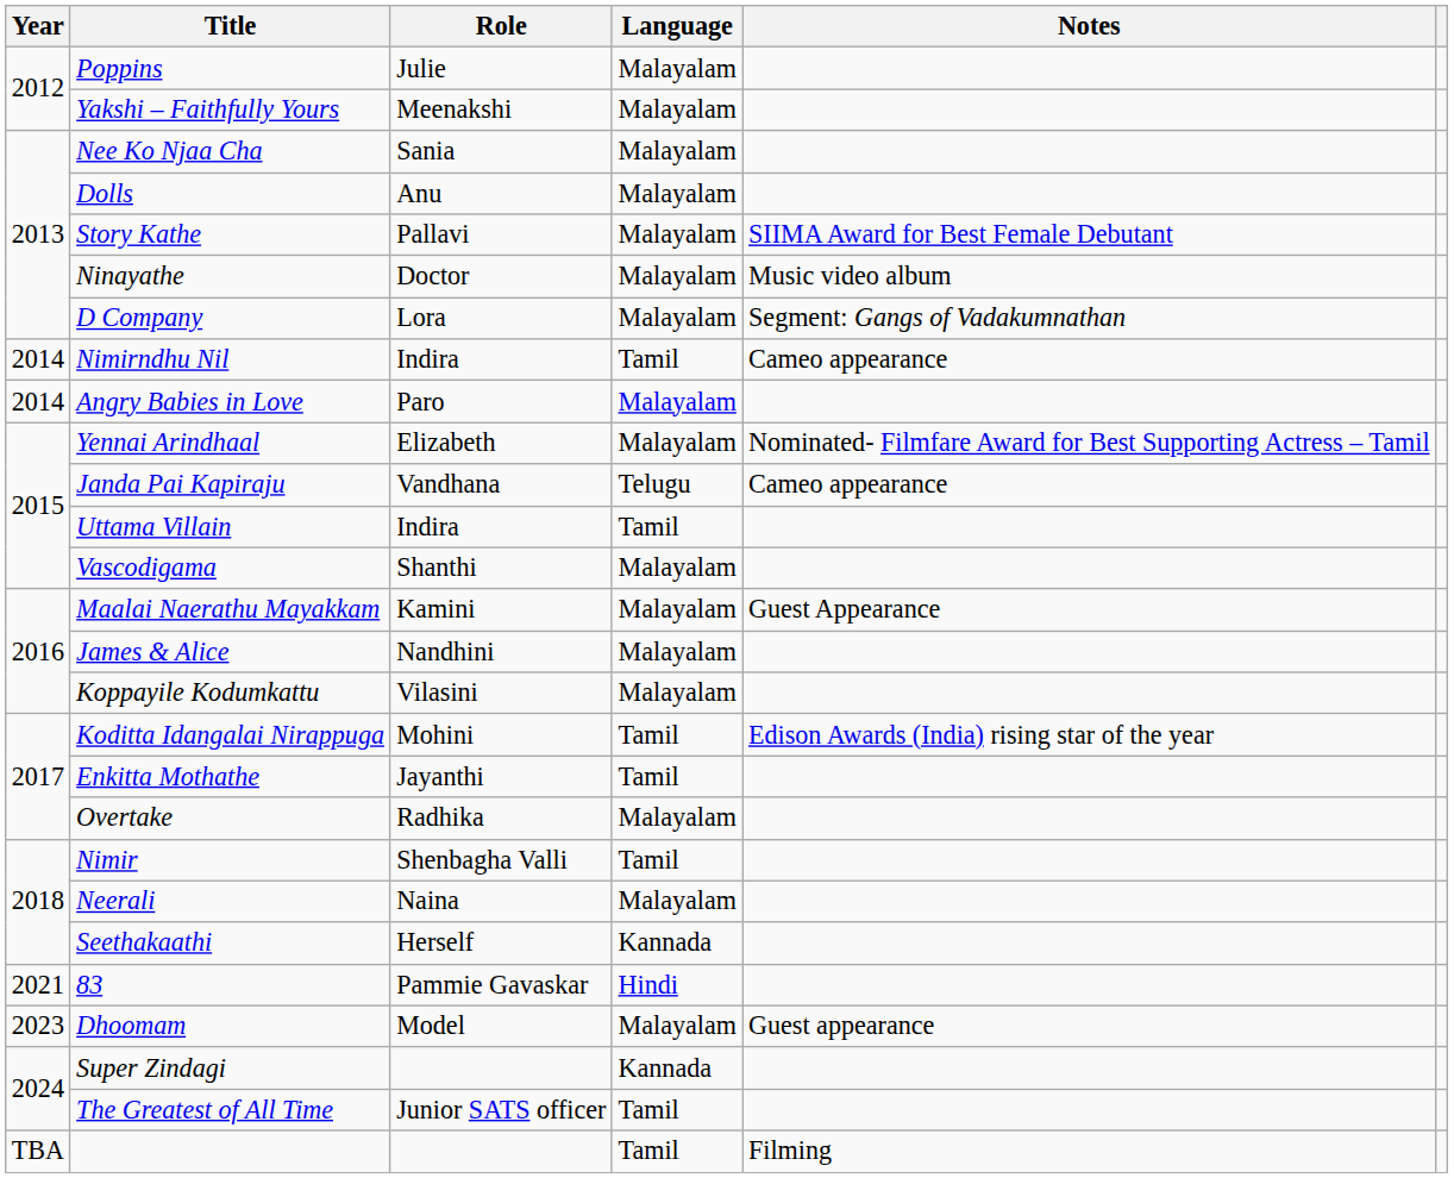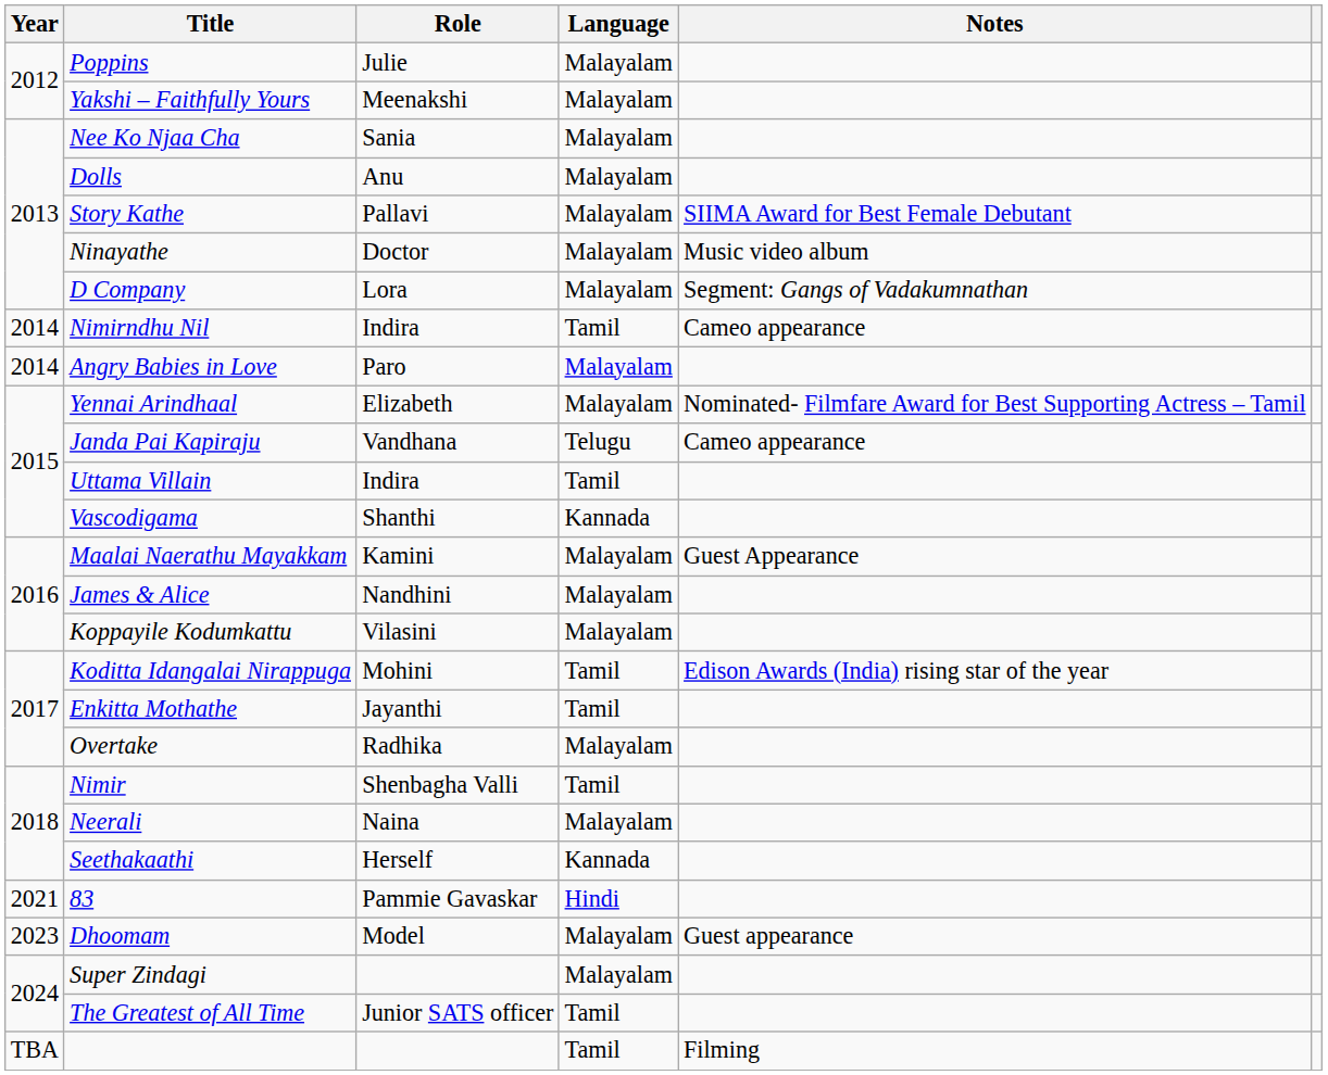 <table class="wikitable sortable plainrowheaders">
 <tr>
 <th>Year</th>
 <th>Title</th>
 <th>Role</th>
 <th>Language</th>
 <th class="unsortable">Notes</th>
 <th class="unsortable"></th>
 </tr>
 <tr>
 <td rowspan="2">2012</td>
 <td><em><a href='#'>Poppins</a></em></td>
 <td>Julie</td>
 <td>Malayalam</td>
 <td></td>
 <td></td>
 </tr>
 <tr>
 <td><em><a href='#'>Yakshi&nbsp;– Faithfully Yours</a></em></td>
 <td>Meenakshi</td>
 <td>Malayalam</td>
 <td></td>
 <td></td>
 </tr>
 <tr>
 <td rowspan="5">2013</td>
 <td><em><a href='#'>Nee Ko Njaa Cha</a></em></td>
 <td>Sania</td>
 <td>Malayalam</td>
 <td></td>
 <td></td>
 </tr>
 <tr>
 <td><em><a href='#'>Dolls</a></em></td>
 <td>Anu</td>
 <td>Malayalam</td>
 <td></td>
 <td></td>
 </tr>
 <tr>
 <td><em><a href='#'>Story Kathe</a></em></td>
 <td>Pallavi</td>
 <td>Malayalam</td>
 <td><a href='#'>SIIMA Award for Best Female Debutant</a></td>
 <td></td>
 </tr>
 <tr>
 <td><em>Ninayathe</em></td>
 <td>Doctor</td>
 <td>Malayalam</td>
 <td>Music video album</td>
 <td></td>
 </tr>
 <tr>
 <td><em><a href='#'>D Company</a></em></td>
 <td>Lora</td>
 <td>Malayalam</td>
 <td>Segment: <em>Gangs of Vadakumnathan</em></td>
 <td></td>
 </tr>
 <tr>
 <td>2014</td>
 <td><em><a href='#'>Nimirndhu Nil</a></em></td>
 <td>Indira</td>
 <td>Tamil</td>
 <td>Cameo appearance</td>
 <td></td>
 </tr>
 <tr>
 <td>2014</td>
 <td><em><a href='#'>Angry Babies in Love</a></em></td>
 <td>Paro</td>
 <td><a href='#'>Malayalam</a></td>
 <td></td>
 <td></td>
 </tr>
 <tr>
 <td rowspan="4">2015</td>
 <td><em><a href='#'>Yennai Arindhaal</a></em></td>
 <td>Elizabeth</td>
 <td>Malayalam</td>
 <td>Nominated- <a href='#'>Filmfare Award for Best Supporting Actress&nbsp;– Tamil</a></td>
 <td></td>
 </tr>
 <tr>
 <td><em><a href='#'>Janda Pai Kapiraju</a></em></td>
 <td>Vandhana</td>
 <td>Telugu</td>
 <td>Cameo appearance</td>
 <td></td>
 </tr>
 <tr>
 <td><em><a href='#'>Uttama Villain</a></em></td>
 <td>Indira</td>
 <td Tamil language>Tamil</td>
 <td></td>
 <td></td>
 </tr>
 <tr>
 <td><em><a href='#'>Vascodigama</a></em></td>
 <td>Shanthi</td>
-<td>Malayalam</td>
+<td>Kannada</td>
 <td></td>
 <td></td>
 </tr>
 <tr>
 <td rowspan="3">2016</td>
 <td><em><a href='#'>Maalai Naerathu Mayakkam</a></em></td>
 <td>Kamini</td>
 <td>Malayalam</td>
 <td>Guest Appearance</td>
 <td></td>
 </tr>
 <tr>
 <td><em><a href='#'>James & Alice</a></em></td>
 <td>Nandhini</td>
 <td>Malayalam</td>
 <td></td>
 <td></td>
 </tr>
 <tr>
 <td><em>Koppayile Kodumkattu</em></td>
 <td>Vilasini</td>
 <td>Malayalam</td>
 <td></td>
 <td></td>
 </tr>
 <tr>
 <td rowspan="3">2017</td>
 <td><em><a href='#'>Koditta Idangalai Nirappuga</a></em></td>
 <td>Mohini</td>
 <td Tamil language>Tamil</td>
 <td><a href='#'>Edison Awards (India)</a> rising star of the year</td>
 <td></td>
 </tr>
 <tr>
 <td><em><a href='#'>Enkitta Mothathe</a></em></td>
 <td>Jayanthi</td>
 <td Tamil language>Tamil</td>
 <td></td>
 <td></td>
 </tr>
 <tr>
 <td><em>Overtake</em></td>
 <td>Radhika</td>
 <td>Malayalam</td>
 <td></td>
 <td></td>
 </tr>
 <tr>
 <td rowspan="3">2018</td>
 <td><em><a href='#'>Nimir</a></em></td>
 <td>Shenbagha Valli</td>
 <td Tamil language>Tamil</td>
 <td></td>
 <td></td>
 </tr>
 <tr>
 <td><em><a href='#'>Neerali</a></em></td>
 <td>Naina</td>
 <td>Malayalam</td>
 <td></td>
 <td></td>
 </tr>
 <tr>
 <td><em><a href='#'>Seethakaathi</a></em></td>
 <td>Herself</td>
 <td>Kannada</td>
 <td></td>
 <td></td>
 </tr>
 <tr>
 <td>2021</td>
 <td><em><a href='#'>83</a></em></td>
 <td>Pammie Gavaskar</td>
 <td><a href='#'>Hindi</a></td>
 <td></td>
 <td></td>
 </tr>
 <tr>
 <td>2023</td>
 <td><em><a href='#'>Dhoomam</a></em></td>
 <td>Model</td>
 <td>Malayalam</td>
 <td>Guest appearance</td>
 <td></td>
 </tr>
 <tr>
 <td rowspan=2>2024</td>
 <td><em>Super Zindagi</em></td>
 <td></td>
-<td>Kannada</td>
+<td>Malayalam</td>
 <td></td>
 <td></td>
 </tr>
 <tr>
 <td><em><a href='#'>The Greatest of All Time</a></em></td>
 <td>Junior <a href='#'>SATS</a> officer</td>
 <td>Tamil</td>
 <td></td>
 <td></td>
 </tr>
 <tr>
 <td>TBA</td>
 <td></td>
 <td></td>
 <td>Tamil</td>
 <td>Filming</td>
 <td></td>
 </tr>
 <tr>
 </tr>
 </table>
